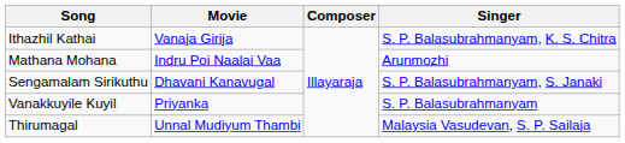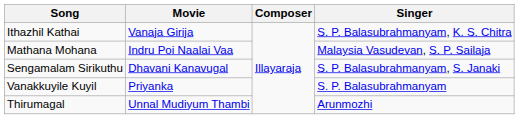 <table class="wikitable">
 <tr>
 <th>Song</th>
 <th>Movie</th>
 <th>Composer</th>
 <th>Singer</th>
 </tr>
 <tr>
 <td>Ithazhil Kathai</td>
 <td><a href='#'>Vanaja Girija</a></td>
 <td rowspan="5"><a href='#'>Illayaraja</a></td>
 <td><a href='#'>S. P. Balasubrahmanyam</a>, <a href='#'>K. S. Chitra</a></td>
 </tr>
 <tr>
 <td>Mathana Mohana</td>
 <td><a href='#'>Indru Poi Naalai Vaa</a></td>
-<td><a href='#'>Arunmozhi</a></td>
+<td><a href='#'>Malaysia Vasudevan</a>, <a href='#'>S. P. Sailaja</a></td>
 </tr>
 <tr>
 <td>Sengamalam Sirikuthu</td>
 <td><a href='#'>Dhavani Kanavugal</a></td>
 <td><a href='#'>S. P. Balasubrahmanyam</a>, <a href='#'>S. Janaki</a></td>
 </tr>
 <tr>
 <td>Vanakkuyile Kuyil</td>
 <td><a href='#'>Priyanka</a></td>
 <td><a href='#'>S. P. Balasubrahmanyam</a></td>
 </tr>
 <tr>
 <td>Thirumagal</td>
 <td><a href='#'>Unnal Mudiyum Thambi</a></td>
-<td><a href='#'>Malaysia Vasudevan</a>, <a href='#'>S. P. Sailaja</a></td>
+<td><a href='#'>Arunmozhi</a></td>
 </tr>
 </table>
